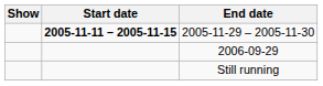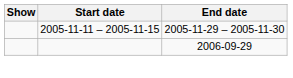 <table class="wikitable" style="text-align:center" cellpadding="2">
 <tr>
 <th>Show</th>
 <th>Start date</th>
 <th>End date</th>
 </tr>
 <tr>
 <td></td>
-<td><strong>2005-11-11 – 2005-11-15</strong></td>
+<td>2005-11-11 – 2005-11-15</td>
 <td>2005-11-29 – 2005-11-30</td>
 </tr>
 <tr>
 <td></td>
 <td></td>
 <td>2006-09-29</td>
 </tr>
-<tr>
-<td></td>
-<td></td>
-<td>Still running</td>
-</tr>
 </table>
